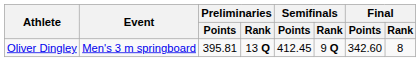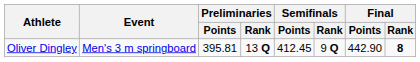 <table class=wikitable style="font-size:90%">
 <tr>
 <th rowspan="2">Athlete</th>
 <th rowspan="2">Event</th>
 <th colspan="2">Preliminaries</th>
 <th colspan="2">Semifinals</th>
 <th colspan="2">Final</th>
 </tr>
 <tr style="font-size:95%">
 <th>Points</th>
 <th>Rank</th>
 <th>Points</th>
 <th>Rank</th>
 <th>Points</th>
 <th>Rank</th>
 </tr>
 <tr align=center>
 <td align=left><a href='#'>Oliver Dingley</a></td>
 <td align=left><a href='#'>Men's 3 m springboard</a></td>
 <td>395.81</td>
 <td>13 <strong>Q</strong></td>
 <td>412.45</td>
 <td>9 <strong>Q</strong></td>
-<td>342.60</td>
-<td>8</td>
+<td>442.90</td>
+<td><strong>8</strong></td>
 </tr>
 </table>
